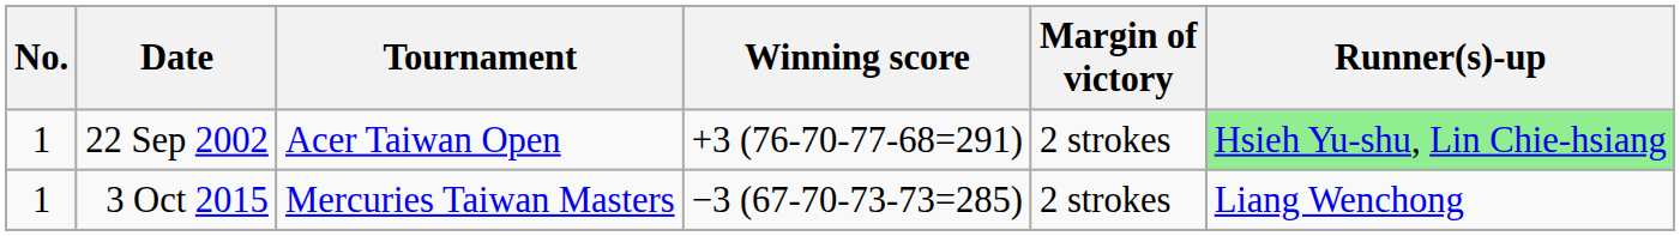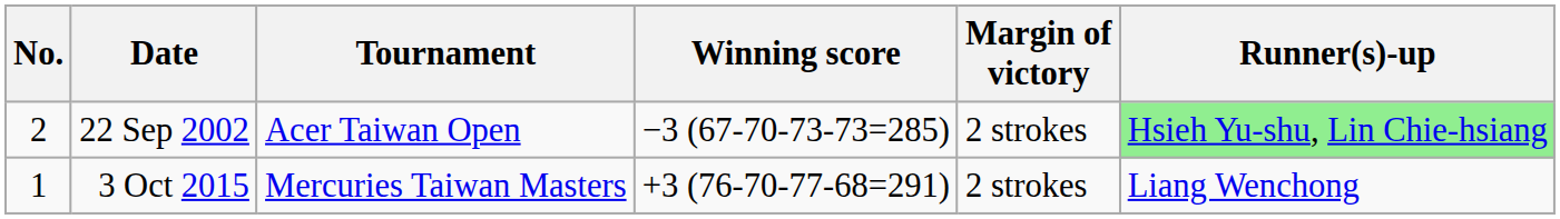 <table class="wikitable" style="font-size:95%;">
 <tr>
 <th>No.</th>
 <th>Date</th>
 <th>Tournament</th>
 <th>Winning score</th>
 <th>Margin of<br>victory</th>
 <th>Runner(s)-up</th>
 </tr>
 <tr>
-<td align=center>1</td>
+<td align=center>2</td>
 <td align=right>22 Sep <a href='#'>2002</a></td>
 <td><a href='#'>Acer Taiwan Open</a></td>
-<td>+3 (76-70-77-68=291)</td>
+<td>−3 (67-70-73-73=285)</td>
 <td>2 strokes</td>
 <td style="background: lightgreen;"> <a href='#'>Hsieh Yu-shu</a>,  <a href='#'>Lin Chie-hsiang</a></td>
 </tr>
 <tr>
 <td align=center>1</td>
 <td align=right>3 Oct <a href='#'>2015</a></td>
 <td><a href='#'>Mercuries Taiwan Masters</a></td>
-<td>−3 (67-70-73-73=285)</td>
+<td>+3 (76-70-77-68=291)</td>
 <td>2 strokes</td>
 <td> <a href='#'>Liang Wenchong</a></td>
 </tr>
 </table>
